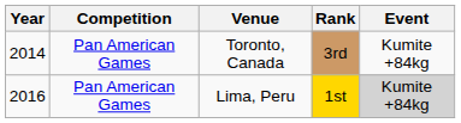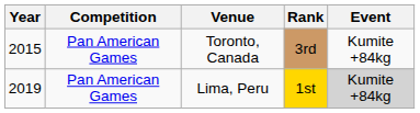 <table class="wikitable sortable" width=45% style="font-size:90%; text-align:center;">
 <tr>
 <th>Year</th>
 <th>Competition</th>
 <th>Venue</th>
 <th>Rank</th>
 <th>Event</th>
 </tr>
 <tr>
-<td>2014</td>
+<td>2015</td>
 <td><a href='#'>Pan American Games</a></td>
 <td>Toronto, Canada</td>
 <td bgcolor="cc9966">3rd</td>
 <td>Kumite +84kg</td>
 </tr>
 <tr>
-<td>2016</td>
+<td>2019</td>
 <td><a href='#'>Pan American Games</a></td>
 <td>Lima, Peru</td>
 <td bgcolor="gold">1st</td>
 <td style="background: lightgrey;">Kumite +84kg</td>
 </tr>
 </table>
